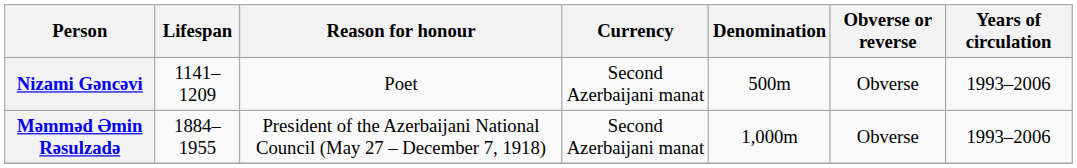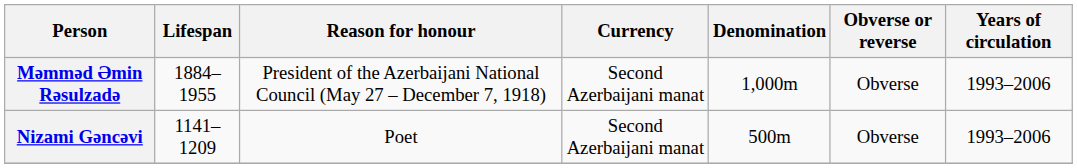 <table class="wikitable" style="font-size:95%; text-align:center;">
 <tr>
 <th>Person</th>
 <th>Lifespan</th>
 <th>Reason for honour</th>
 <th>Currency</th>
 <th>Denomination</th>
 <th>Obverse or reverse</th>
 <th>Years of circulation</th>
 </tr>
 <tr>
+<th><a href='#'>Məmməd Əmin Rəsulzadə</a></th>
+<td>1884–1955</td>
+<td>President of the Azerbaijani National Council (May 27 – December 7, 1918)</td>
+<td>Second Azerbaijani manat</td>
+<td>1,000m</td>
+<td>Obverse</td>
+<td>1993–2006</td>
+</tr>
+<tr>
 <th><a href='#'>Nizami Gəncəvi</a></th>
 <td>1141–1209</td>
 <td>Poet</td>
 <td>Second Azerbaijani manat</td>
 <td>500m</td>
 <td>Obverse</td>
 <td>1993–2006</td>
 </tr>
 <tr>
-<th><a href='#'>Məmməd Əmin Rəsulzadə</a></th>
-<td>1884–1955</td>
-<td>President of the Azerbaijani National Council (May 27 – December 7, 1918)</td>
-<td>Second Azerbaijani manat</td>
-<td>1,000m</td>
-<td>Obverse</td>
-<td>1993–2006</td>
-</tr>
-<tr>
 </tr>
 </table>
